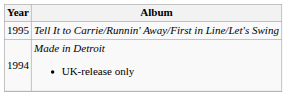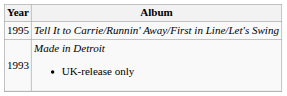 <table class="wikitable">
 <tr>
 <th>Year</th>
 <th>Album</th>
 </tr>
 <tr>
 <td>1995</td>
 <td><em>Tell It to Carrie/Runnin' Away/First in Line/Let's Swing</em></td>
 </tr>
 <tr>
-<td>1994</td>
+<td>1993</td>
 <td><em>Made in Detroit</em><br><ul><li>UK-release only</li></ul></td>
 </tr>
 <tr>
 </tr>
 </table>
